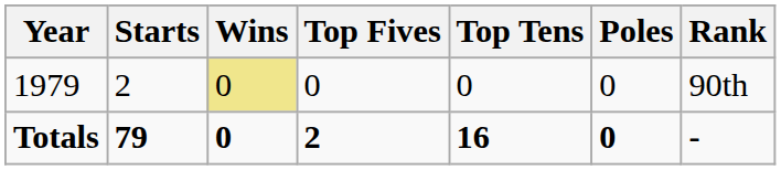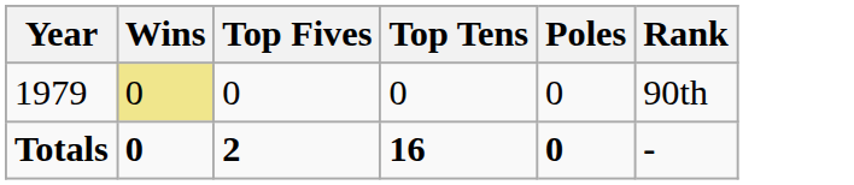 <table class="wikitable">
 <tr>
 <th>Year</th>
-<th>Starts</th>
 <th>Wins</th>
 <th>Top Fives</th>
 <th>Top Tens</th>
 <th>Poles</th>
 <th>Rank</th>
 </tr>
 <tr>
 <td>1979</td>
-<td>2</td>
 <td style="background: khaki;">0</td>
 <td>0</td>
 <td>0</td>
 <td>0</td>
 <td>90th</td>
 </tr>
 <tr>
 <td><strong>Totals</strong></td>
-<td><strong>79</strong></td>
 <td><strong>0</strong></td>
 <td><strong>2</strong></td>
 <td><strong>16</strong></td>
 <td><strong>0</strong></td>
 <td><strong>-</strong></td>
 </tr>
 </table>
